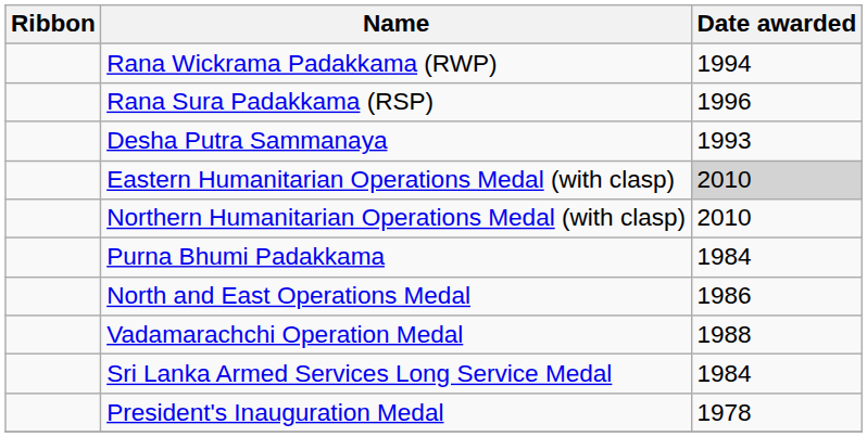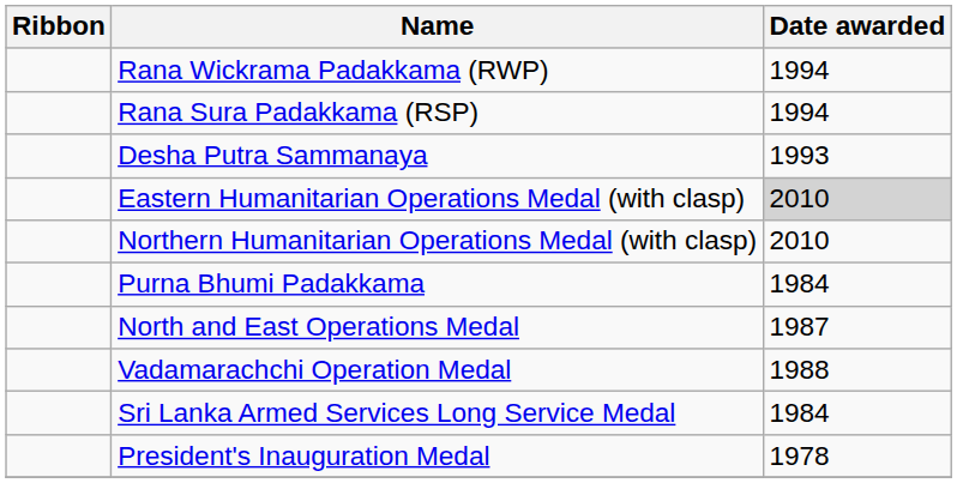 <table class="wikitable" style="margin: auto;">
 <tr>
 <th>Ribbon</th>
 <th>Name</th>
 <th>Date awarded</th>
 </tr>
 <tr>
 <td></td>
 <td><a href='#'>Rana Wickrama Padakkama</a> (RWP)</td>
 <td>1994</td>
 </tr>
 <tr>
 <td></td>
 <td><a href='#'>Rana Sura Padakkama</a> (RSP)</td>
-<td>1996</td>
+<td>1994</td>
 </tr>
 <tr>
 <td></td>
 <td><a href='#'>Desha Putra Sammanaya</a></td>
 <td>1993</td>
 </tr>
 <tr>
 <td></td>
 <td><a href='#'>Eastern Humanitarian Operations Medal</a> (with clasp)</td>
 <td style="background: lightgrey;">2010</td>
 </tr>
 <tr>
 <td></td>
 <td><a href='#'>Northern Humanitarian Operations Medal</a> (with clasp)</td>
 <td>2010</td>
 </tr>
 <tr>
 <td></td>
 <td><a href='#'>Purna Bhumi Padakkama</a></td>
 <td>1984</td>
 </tr>
 <tr>
 <td></td>
 <td><a href='#'>North and East Operations Medal</a></td>
-<td>1986</td>
+<td>1987</td>
 </tr>
 <tr>
 <td></td>
 <td><a href='#'>Vadamarachchi Operation Medal</a></td>
 <td>1988</td>
 </tr>
 <tr>
 <td></td>
 <td><a href='#'>Sri Lanka Armed Services Long Service Medal</a></td>
 <td>1984</td>
 </tr>
 <tr>
 <td></td>
 <td><a href='#'>President's Inauguration Medal</a></td>
 <td>1978</td>
 </tr>
 <tr>
 </tr>
 </table>
